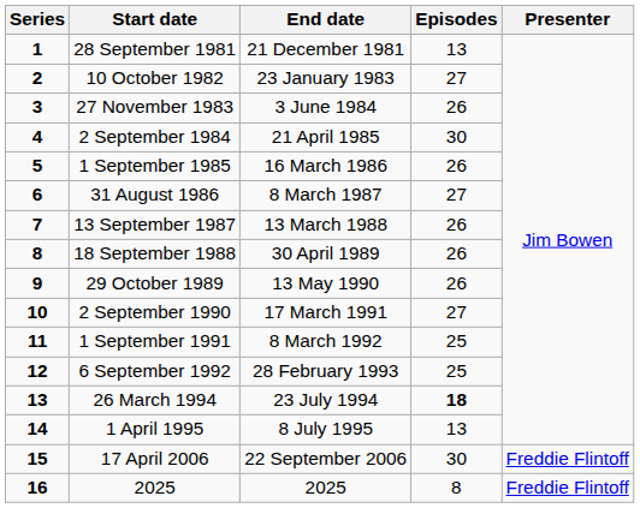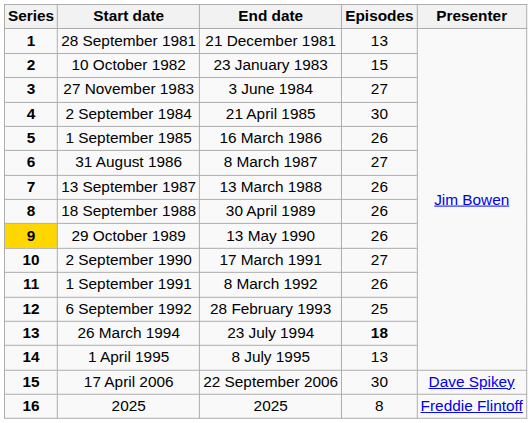 <table class="wikitable" style="text-align:center;">
 <tr>
 <th>Series</th>
 <th>Start date</th>
 <th>End date</th>
 <th>Episodes</th>
 <th>Presenter</th>
 </tr>
 <tr>
 <td><strong>1</strong></td>
 <td>28 September 1981</td>
 <td>21 December 1981</td>
 <td>13</td>
 <td rowspan="14"><a href='#'>Jim Bowen</a></td>
 </tr>
 <tr>
 <td><strong>2</strong></td>
 <td>10 October 1982</td>
 <td>23 January 1983</td>
-<td>27</td>
+<td>15</td>
 </tr>
 <tr>
 <td><strong>3</strong></td>
 <td>27 November 1983</td>
 <td>3 June 1984</td>
-<td>26</td>
+<td>27</td>
 </tr>
 <tr>
 <td><strong>4</strong></td>
 <td>2 September 1984</td>
 <td>21 April 1985</td>
 <td>30</td>
 </tr>
 <tr>
 <td><strong>5</strong></td>
 <td>1 September 1985</td>
 <td>16 March 1986</td>
 <td>26</td>
 </tr>
 <tr>
 <td><strong>6</strong></td>
 <td>31 August 1986</td>
 <td>8 March 1987</td>
 <td>27</td>
 </tr>
 <tr>
 <td><strong>7</strong></td>
 <td>13 September 1987</td>
 <td>13 March 1988</td>
 <td>26</td>
 </tr>
 <tr>
 <td><strong>8</strong></td>
 <td>18 September 1988</td>
 <td>30 April 1989</td>
 <td>26</td>
 </tr>
 <tr>
-<td><strong>9</strong></td>
+<td style="background: gold;"><strong>9</strong></td>
 <td>29 October 1989</td>
 <td>13 May 1990</td>
 <td>26</td>
 </tr>
 <tr>
 <td><strong>10</strong></td>
 <td>2 September 1990</td>
 <td>17 March 1991</td>
 <td>27</td>
 </tr>
 <tr>
 <td><strong>11</strong></td>
 <td>1 September 1991</td>
 <td>8 March 1992</td>
-<td>25</td>
+<td>26</td>
 </tr>
 <tr>
 <td><strong>12</strong></td>
 <td>6 September 1992</td>
 <td>28 February 1993</td>
 <td>25</td>
 </tr>
 <tr>
 <td><strong>13</strong></td>
 <td>26 March 1994</td>
 <td>23 July 1994</td>
 <td><strong>18</strong></td>
 </tr>
 <tr>
 <td><strong>14</strong></td>
 <td>1 April 1995</td>
 <td>8 July 1995</td>
 <td>13</td>
 </tr>
 <tr>
 <td><strong>15</strong></td>
 <td>17 April 2006</td>
 <td>22 September 2006</td>
 <td>30</td>
-<td><a href='#'>Freddie Flintoff</a></td>
+<td><a href='#'>Dave Spikey</a></td>
 </tr>
 <tr>
 <td><strong>16</strong></td>
 <td>2025</td>
 <td>2025</td>
 <td>8</td>
 <td><a href='#'>Freddie Flintoff</a></td>
 </tr>
 </table>
